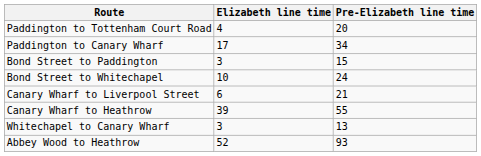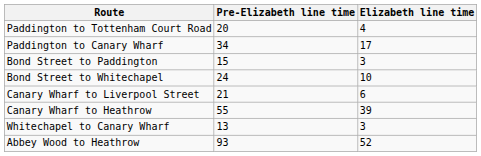 <table class="wikitable">
 <tr>
 <th>Route</th>
+<th>Pre-Elizabeth line time</th>
 <th>Elizabeth line time</th>
-<th>Pre-Elizabeth line time</th>
 </tr>
 <tr>
 <td>Paddington to Tottenham Court Road</td>
+<td>20</td>
 <td>4</td>
-<td>20</td>
 </tr>
 <tr>
 <td>Paddington to Canary Wharf</td>
+<td>34</td>
 <td>17</td>
-<td>34</td>
 </tr>
 <tr>
 <td>Bond Street to Paddington</td>
+<td>15</td>
 <td>3</td>
-<td>15</td>
 </tr>
 <tr>
 <td>Bond Street to Whitechapel</td>
+<td>24</td>
 <td>10</td>
-<td>24</td>
 </tr>
 <tr>
 <td>Canary Wharf to Liverpool Street</td>
+<td>21</td>
 <td>6</td>
-<td>21</td>
 </tr>
 <tr>
 <td>Canary Wharf to Heathrow</td>
+<td>55</td>
 <td>39</td>
-<td>55</td>
 </tr>
 <tr>
 <td>Whitechapel to Canary Wharf</td>
+<td>13</td>
 <td>3</td>
-<td>13</td>
 </tr>
 <tr>
 <td>Abbey Wood to Heathrow</td>
+<td>93</td>
 <td>52</td>
-<td>93</td>
 </tr>
 </table>
